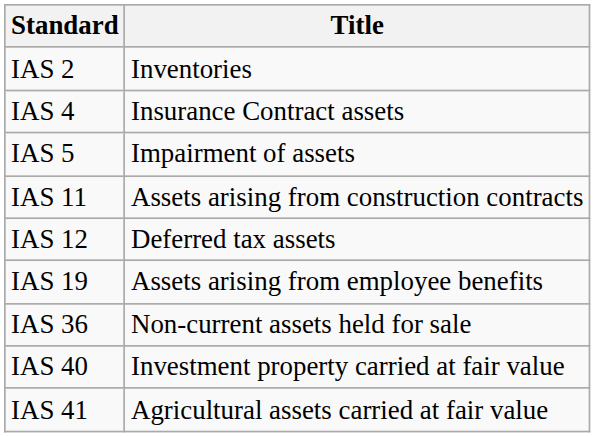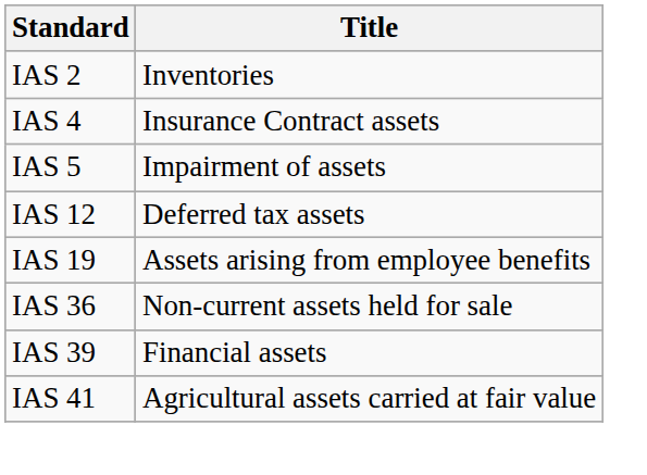 <table class="wikitable">
 <tr>
 <th>Standard</th>
 <th>Title</th>
 </tr>
 <tr>
 <td>IAS 2</td>
 <td>Inventories</td>
 </tr>
 <tr>
 <td>IAS 4</td>
 <td>Insurance Contract assets</td>
 </tr>
 <tr>
 <td>IAS 5</td>
 <td>Impairment of assets</td>
 </tr>
 <tr>
-<td>IAS 11</td>
-<td>Assets arising from construction contracts</td>
-</tr>
-<tr>
 <td>IAS 12</td>
 <td>Deferred tax assets</td>
 </tr>
 <tr>
 <td>IAS 19</td>
 <td>Assets arising from employee benefits</td>
 </tr>
 <tr>
 <td>IAS 36</td>
 <td>Non-current assets held for sale</td>
 </tr>
 <tr>
-<td>IAS 40</td>
-<td>Investment property carried at fair value</td>
+<td>IAS 39</td>
+<td>Financial assets</td>
 </tr>
 <tr>
 <td>IAS 41</td>
 <td>Agricultural assets carried at fair value</td>
 </tr>
 </table>
